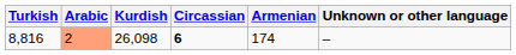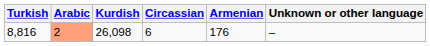 <table class="wikitable">
 <tr>
 <th><a href='#'>Turkish</a></th>
 <th><a href='#'>Arabic</a></th>
 <th><a href='#'>Kurdish</a></th>
 <th><a href='#'>Circassian</a></th>
 <th><a href='#'>Armenian</a></th>
 <th>Unknown or other language</th>
 </tr>
 <tr>
 <td>8,816</td>
 <td style="background: lightsalmon;">2</td>
 <td>26,098</td>
-<td><strong>6</strong></td>
-<td>174</td>
+<td>6</td>
+<td>176</td>
 <td>–</td>
 </tr>
 </table>
